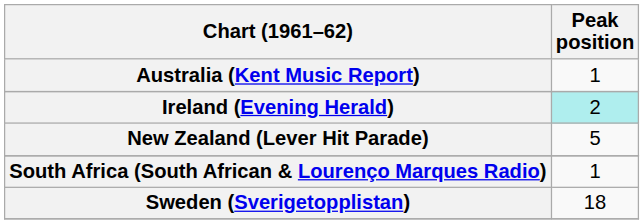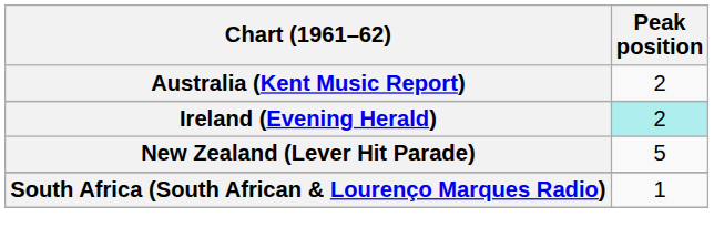 <table class="wikitable sortable plainrowheaders" style="text-align:center">
 <tr>
 <th>Chart (1961–62)</th>
 <th>Peak<br>position</th>
 </tr>
 <tr>
 <th scope="row">Australia (<a href='#'>Kent Music Report</a>)</th>
-<td>1</td>
+<td>2</td>
 </tr>
 <tr>
 </tr>
 <tr>
 </tr>
 <tr>
 <th scope="row">Ireland (<a href='#'>Evening Herald</a>)</th>
 <td style="background: paleturquoise;">2</td>
 </tr>
 <tr>
 <th scope="row">New Zealand (Lever Hit Parade)</th>
 <td>5</td>
 </tr>
 <tr>
 </tr>
 <tr>
 <th scope="row">South Africa (South African & <a href='#'>Lourenço Marques Radio</a>)</th>
 <td>1</td>
 </tr>
 <tr>
-<th scope="row">Sweden (<a href='#'>Sverigetopplistan</a>)</th>
-<td>18</td>
-</tr>
-<tr>
 </tr>
 </table>
